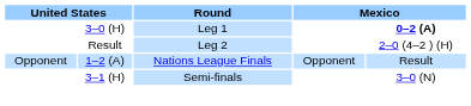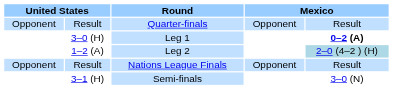 <table style="width:100%; text-align:center;">
 <tr style="vertical-align:top; background:#99CCFF;">
 <th colspan="2">United States</th>
 <th>Round</th>
 <th colspan="2">Mexico</th>
+</tr>
+<tr style="vertical-align:top; background:#C1E0FF;">
+<td>Opponent</td>
+<td>Result</td>
+<td><a href='#'>Quarter-finals</a></td>
+<td>Opponent</td>
+<td>Result</td>
 </tr>
 <tr>
 <td style="text-align:left"></td>
 <td><a href='#'>3–0</a> (H)</td>
 <td style="background:#C1E0FF">Leg 1</td>
 <td style="text-align:left"></td>
 <td><strong><a href='#'>0–2</a> (A)</strong></td>
 </tr>
 <tr>
 <td style="text-align:left"></td>
-<td>Result</td>
+<td><a href='#'>1–2</a> (A)</td>
 <td style="background:#C1E0FF">Leg 2</td>
 <td style="text-align:left"></td>
-<td><a href='#'>2–0</a> (4–2 ) (H)</td>
+<td style="background: lightblue;"><a href='#'>2–0</a> (4–2 ) (H)</td>
 </tr>
 <tr style="vertical-align:top; background:#C1E0FF;">
 <td>Opponent</td>
-<td><a href='#'>1–2</a> (A)</td>
+<td>Result</td>
 <td><a href='#'>Nations League Finals</a></td>
 <td>Opponent</td>
 <td>Result</td>
 </tr>
 <tr>
 <td style="text-align:left"></td>
 <td><a href='#'>3–1</a>  (H)</td>
 <td style="background:#C1E0FF">Semi-finals</td>
 <td style="text-align:left"></td>
 <td><a href='#'>3–0</a> (N)</td>
 </tr>
 </table>
